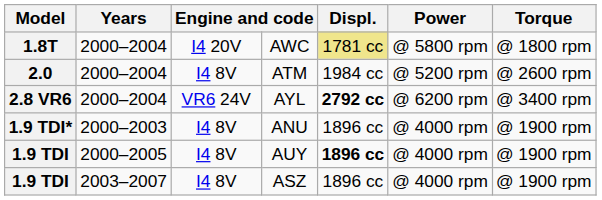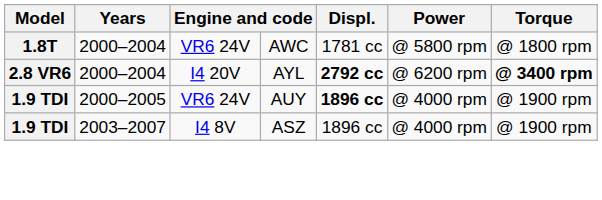 <table class="wikitable" style="text-align:center; font-size:91%;">
 <tr>
 <th>Model</th>
 <th>Years</th>
 <th colspan="2">Engine and code</th>
 <th>Displ.</th>
 <th>Power</th>
 <th>Torque</th>
 </tr>
 <tr>
 <th>1.8T</th>
 <td>2000–2004</td>
-<td><a href='#'>I4</a> 20V</td>
+<td><a href='#'>VR6</a> 24V</td>
 <td>AWC</td>
-<td style="background: khaki;">1781 cc</td>
+<td>1781 cc</td>
 <td> @ 5800 rpm</td>
 <td> @ 1800 rpm</td>
 </tr>
 <tr>
-<th>2.0</th>
-<td>2000–2004</td>
-<td><a href='#'>I4</a> 8V</td>
-<td>ATM</td>
-<td>1984 cc</td>
-<td> @ 5200 rpm</td>
-<td> @ 2600 rpm</td>
-</tr>
-<tr>
 <th>2.8 VR6</th>
 <td>2000–2004</td>
-<td><a href='#'>VR6</a> 24V</td>
+<td><a href='#'>I4</a> 20V</td>
 <td>AYL</td>
 <td><strong>2792 cc</strong></td>
 <td> @ 6200 rpm</td>
-<td> @ 3400 rpm</td>
-</tr>
-<tr>
-<th>1.9 TDI*</th>
-<td>2000–2003</td>
-<td><a href='#'>I4</a> 8V</td>
-<td>ANU</td>
-<td>1896 cc</td>
-<td> @ 4000 rpm</td>
-<td> @ 1900 rpm</td>
+<td><strong> @ 3400 rpm</strong></td>
 </tr>
 <tr>
 <th>1.9 TDI</th>
 <td>2000–2005</td>
-<td><a href='#'>I4</a> 8V</td>
+<td><a href='#'>VR6</a> 24V</td>
 <td>AUY</td>
 <td><strong>1896 cc</strong></td>
 <td> @ 4000 rpm</td>
 <td> @ 1900 rpm</td>
 </tr>
 <tr>
 <th>1.9 TDI</th>
 <td>2003–2007</td>
 <td><a href='#'>I4</a> 8V</td>
 <td>ASZ</td>
 <td>1896 cc</td>
 <td> @ 4000 rpm</td>
 <td> @ 1900 rpm</td>
 </tr>
 </table>
